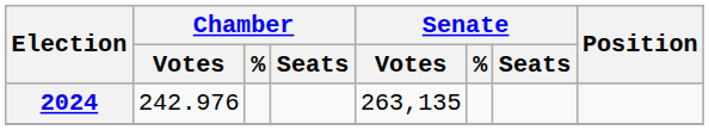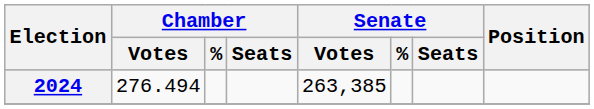 <table class="wikitable" style="text-align:center">
 <tr>
 <th rowspan="2">Election</th>
 <th colspan="3"><a href='#'>Chamber</a></th>
 <th colspan="3"><a href='#'>Senate</a></th>
 <th rowspan="2">Position</th>
 </tr>
 <tr>
 <th>Votes</th>
 <th>%</th>
 <th>Seats</th>
 <th>Votes</th>
 <th>%</th>
 <th>Seats</th>
 </tr>
 <tr>
 <th><a href='#'>2024</a></th>
-<td>242.976</td>
+<td>276.494</td>
 <td></td>
 <td></td>
-<td>263,135</td>
+<td>263,385</td>
 <td></td>
 <td></td>
 <td></td>
 </tr>
 <tr>
 </tr>
 </table>
